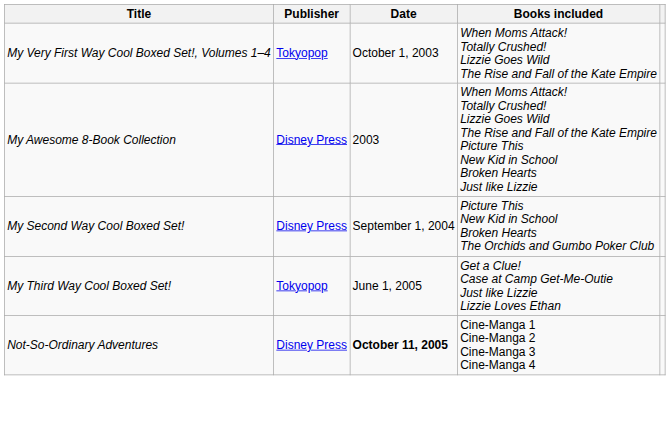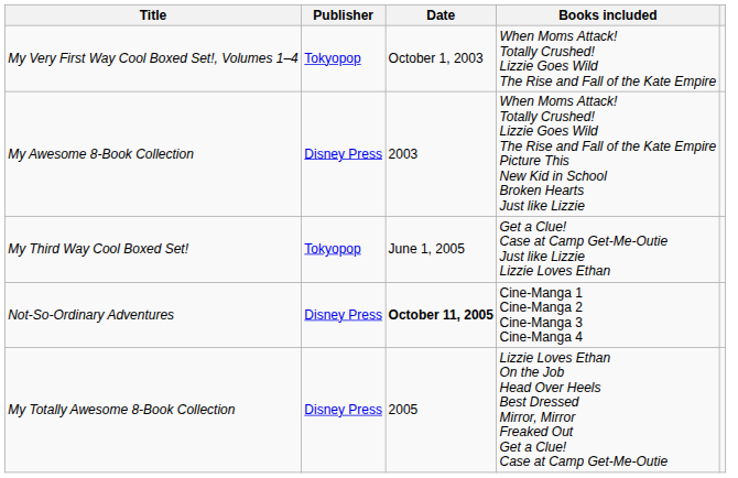 <table class="wikitable sortable plainrowheaders">
 <tr>
 <th scope="col">Title</th>
 <th scope="col">Publisher</th>
 <th scope="col">Date</th>
 <th scope="col">Books included</th>
 <th scope="col"></th>
 </tr>
 <tr>
 <td><em>My Very First Way Cool Boxed Set!, Volumes 1–4</em></td>
 <td><a href='#'>Tokyopop</a></td>
 <td>October 1, 2003</td>
 <td><em>When Moms Attack!</em><br><em>Totally Crushed!</em><br><em>Lizzie Goes Wild</em><br><em>The Rise and Fall of the Kate Empire</em></td>
 <td></td>
 </tr>
 <tr>
 <td><em>My Awesome 8-Book Collection</em></td>
 <td><a href='#'>Disney Press</a></td>
 <td>2003</td>
 <td><em>When Moms Attack!</em><br><em>Totally Crushed!</em><br><em>Lizzie Goes Wild</em><br><em>The Rise and Fall of the Kate Empire</em><br><em>Picture This</em><br><em>New Kid in School</em><br><em>Broken Hearts</em><br><em>Just like Lizzie</em></td>
 <td></td>
 </tr>
 <tr>
-<td><em>My Second Way Cool Boxed Set!</em></td>
-<td><a href='#'>Disney Press</a></td>
-<td>September 1, 2004</td>
-<td><em>Picture This</em><br><em>New Kid in School</em><br><em>Broken Hearts</em><br><em>The Orchids and Gumbo Poker Club</em></td>
-<td></td>
-</tr>
-<tr>
 <td><em>My Third Way Cool Boxed Set!</em></td>
 <td><a href='#'>Tokyopop</a></td>
 <td>June 1, 2005</td>
 <td><em>Get a Clue!</em><br><em>Case at Camp Get-Me-Outie</em><br><em>Just like Lizzie</em><br><em>Lizzie Loves Ethan</em></td>
 <td></td>
 </tr>
 <tr>
 <td><em>Not-So-Ordinary Adventures</em></td>
 <td><a href='#'>Disney Press</a></td>
 <td><strong>October 11, 2005</strong></td>
 <td>Cine-Manga  1<br>Cine-Manga  2<br>Cine-Manga  3<br>Cine-Manga  4</td>
 <td></td>
 </tr>
+<tr>
+<td><em>My Totally Awesome 8-Book Collection</em></td>
+<td><a href='#'>Disney Press</a></td>
+<td>2005</td>
+<td><em>Lizzie Loves Ethan</em><br><em>On the Job</em><br><em>Head Over Heels</em><br><em>Best Dressed</em><br><em>Mirror, Mirror</em><br><em>Freaked Out</em><br><em>Get a Clue!</em><br><em>Case at Camp Get-Me-Outie</em></td>
+<td></td>
+</tr>
 </table>
